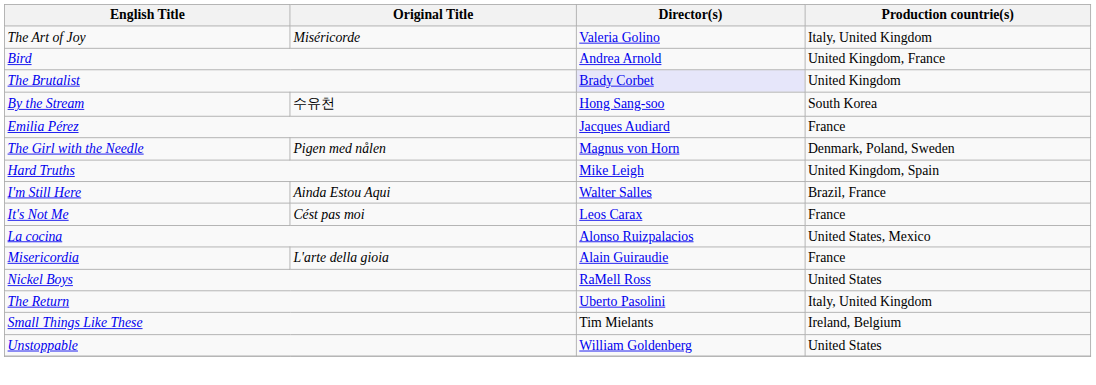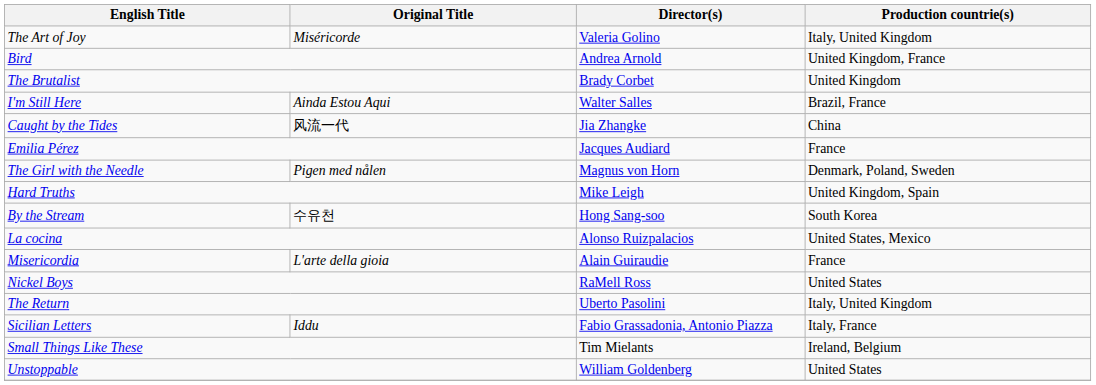 <table class="wikitable" style="width:100%; margin-bottom:4px">
 <tr>
 <th scope="col" width="25%">English Title</th>
 <th scope="col" width="25%">Original Title</th>
 <th scope="col" width="20%">Director(s)</th>
 <th scope="col" width="25%">Production countrie(s)</th>
 </tr>
 <tr>
 <td><em>The Art of Joy</em></td>
 <td><em>Miséricorde</em></td>
 <td><a href='#'>Valeria Golino</a></td>
 <td>Italy, United Kingdom</td>
 </tr>
 <tr>
 <td colspan="2"><em><a href='#'>Bird</a></em></td>
 <td><a href='#'>Andrea Arnold</a></td>
 <td>United Kingdom, France</td>
 </tr>
 <tr>
 <td colspan="2"><em><a href='#'>The Brutalist</a></em></td>
-<td style="background: lavender;"><a href='#'>Brady Corbet</a></td>
+<td><a href='#'>Brady Corbet</a></td>
 <td>United Kingdom</td>
 </tr>
 <tr>
-<td><em><a href='#'>By the Stream</a></em></td>
-<td>수유천</td>
-<td><a href='#'>Hong Sang-soo</a></td>
-<td>South Korea</td>
+<td><em><a href='#'>I'm Still Here</a></em></td>
+<td><em>Ainda Estou Aqui</em></td>
+<td><a href='#'>Walter Salles</a></td>
+<td>Brazil, France</td>
+</tr>
+<tr>
+<td><em><a href='#'>Caught by the Tides</a></em></td>
+<td>风流一代</td>
+<td><a href='#'>Jia Zhangke</a></td>
+<td>China</td>
 </tr>
 <tr>
 <td colspan="2"><em><a href='#'>Emilia Pérez</a></em></td>
 <td><a href='#'>Jacques Audiard</a></td>
 <td>France</td>
 </tr>
 <tr>
 <td><em><a href='#'>The Girl with the Needle</a></em></td>
 <td><em>Pigen med nålen</em></td>
 <td><a href='#'>Magnus von Horn</a></td>
 <td>Denmark, Poland, Sweden</td>
 </tr>
 <tr>
 <td colspan="2"><em><a href='#'>Hard Truths</a></em></td>
 <td><a href='#'>Mike Leigh</a></td>
 <td>United Kingdom, Spain</td>
 </tr>
 <tr>
-<td><em><a href='#'>I'm Still Here</a></em></td>
-<td><em>Ainda Estou Aqui</em></td>
-<td><a href='#'>Walter Salles</a></td>
-<td>Brazil, France</td>
-</tr>
-<tr>
-<td><em><a href='#'>It's Not Me</a></em></td>
-<td><em>Cést pas moi</em></td>
-<td><a href='#'>Leos Carax</a></td>
-<td>France</td>
+<td><em><a href='#'>By the Stream</a></em></td>
+<td>수유천</td>
+<td><a href='#'>Hong Sang-soo</a></td>
+<td>South Korea</td>
 </tr>
 <tr>
 <td colspan="2"><em><a href='#'>La cocina</a></em></td>
 <td><a href='#'>Alonso Ruizpalacios</a></td>
 <td>United States, Mexico</td>
 </tr>
 <tr>
 <td><em><a href='#'>Misericordia</a></em></td>
 <td><em>L'arte della gioia</em></td>
 <td><a href='#'>Alain Guiraudie</a></td>
 <td>France</td>
 </tr>
 <tr>
 <td colspan="2"><em><a href='#'>Nickel Boys</a></em></td>
 <td><a href='#'>RaMell Ross</a></td>
 <td>United States</td>
 </tr>
 <tr>
 <td colspan="2"><em><a href='#'>The Return</a></em></td>
 <td><a href='#'>Uberto Pasolini</a></td>
 <td>Italy, United Kingdom</td>
 </tr>
 <tr>
+<td><em><a href='#'>Sicilian Letters</a></em></td>
+<td><em>Iddu</em></td>
+<td><a href='#'>Fabio Grassadonia, Antonio Piazza</a></td>
+<td>Italy, France</td>
+</tr>
+<tr>
 <td colspan="2"><em><a href='#'>Small Things Like These</a></em></td>
 <td>Tim Mielants</td>
 <td>Ireland, Belgium</td>
 </tr>
 <tr>
 <td colspan="2"><em><a href='#'>Unstoppable</a></em></td>
 <td><a href='#'>William Goldenberg</a></td>
 <td>United States</td>
 </tr>
 <tr>
 </tr>
 </table>
